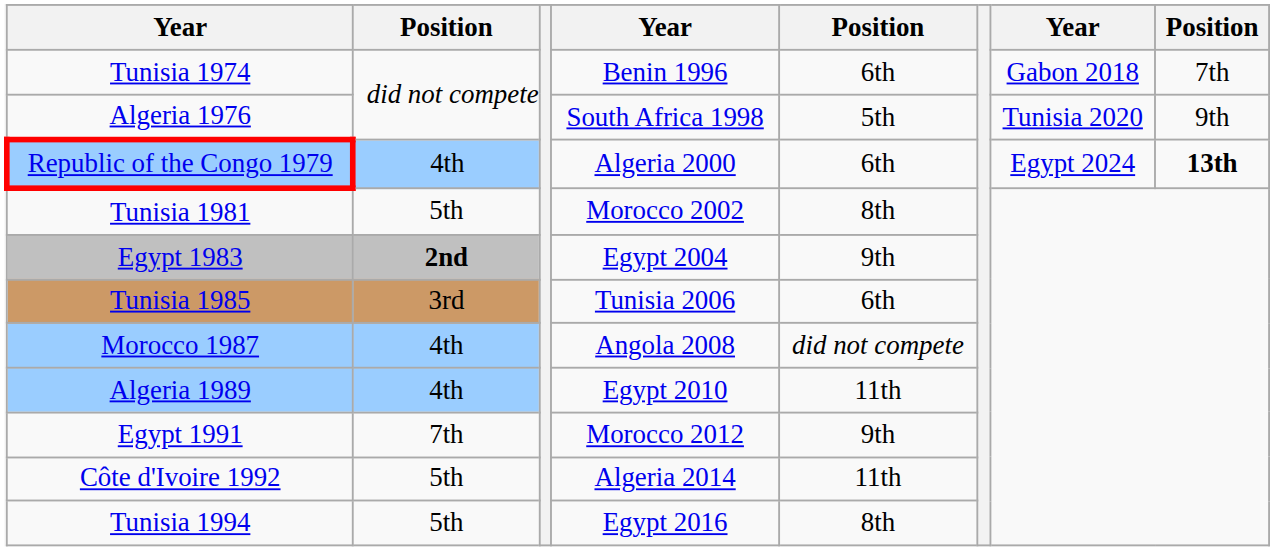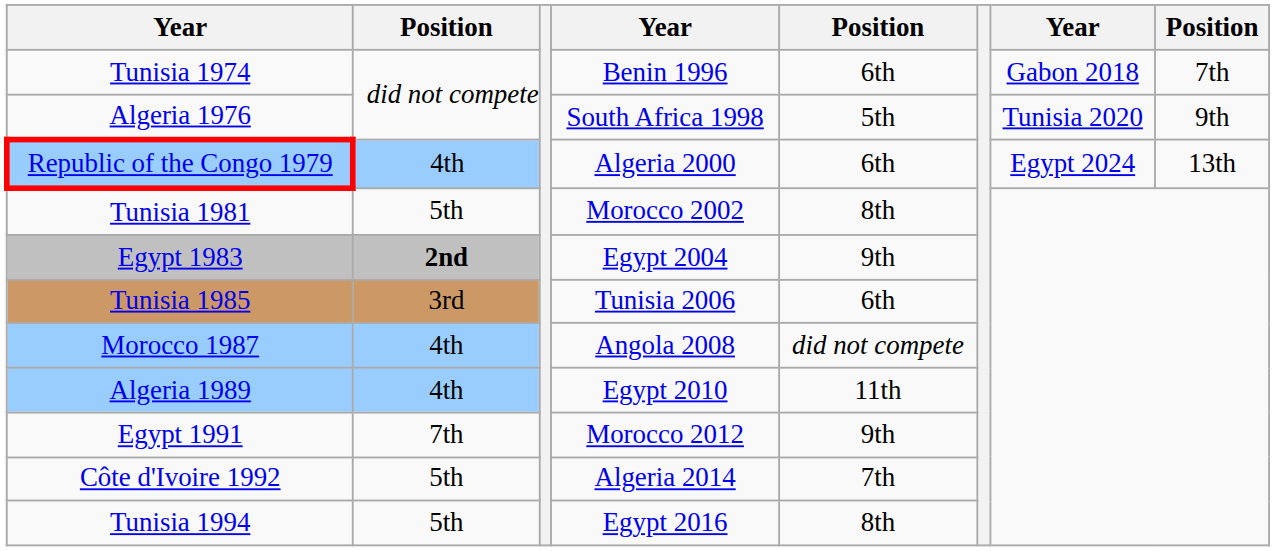 <table class="wikitable" style="text-align: center;font-size:90%;">
 <tr>
 <th>Year</th>
 <th>Position</th>
 <th width="1%" rowspan="12"></th>
 <th>Year</th>
 <th>Position</th>
 <th width="1%" rowspan="12"></th>
 <th>Year</th>
 <th>Position</th>
 </tr>
 <tr>
 <td><a href='#'>Tunisia 1974</a></td>
 <td align=center rowspan=2 colspan=2><em>did not compete</em></td>
 <td><a href='#'>Benin 1996</a></td>
 <td>6th</td>
 <td><a href='#'>Gabon 2018</a></td>
 <td>7th</td>
 </tr>
 <tr>
 <td><a href='#'>Algeria 1976</a></td>
 <td><a href='#'>South Africa 1998</a></td>
 <td>5th</td>
 <td><a href='#'>Tunisia 2020</a></td>
 <td>9th</td>
 </tr>
 <tr>
 <td style="border: 3px solid red" bgcolor=9acdff><a href='#'>Republic of the Congo 1979</a></td>
 <td bgcolor=9acdff>4th</td>
 <td><a href='#'>Algeria 2000</a></td>
 <td>6th</td>
 <td><a href='#'>Egypt 2024</a></td>
-<td><strong>13th</strong></td>
+<td>13th</td>
 </tr>
 <tr>
 <td><a href='#'>Tunisia 1981</a></td>
 <td>5th</td>
 <td><a href='#'>Morocco 2002</a></td>
 <td>8th</td>
 </tr>
 <tr>
 <td bgcolor=silver><a href='#'>Egypt 1983</a></td>
 <td bgcolor=silver><strong>2nd</strong></td>
 <td><a href='#'>Egypt 2004</a></td>
 <td>9th</td>
 </tr>
 <tr>
 <td bgcolor=cc9966><a href='#'>Tunisia 1985</a></td>
 <td bgcolor=cc9966>3rd</td>
 <td><a href='#'>Tunisia 2006</a></td>
 <td>6th</td>
 </tr>
 <tr>
 <td bgcolor=9acdff><a href='#'>Morocco 1987</a></td>
 <td bgcolor=9acdff>4th</td>
 <td><a href='#'>Angola 2008</a></td>
 <td><em>did not compete</em></td>
 </tr>
 <tr>
 <td bgcolor=9acdff><a href='#'>Algeria 1989</a></td>
 <td bgcolor=9acdff>4th</td>
 <td><a href='#'>Egypt 2010</a></td>
 <td>11th</td>
 </tr>
 <tr>
 <td><a href='#'>Egypt 1991</a></td>
 <td>7th</td>
 <td><a href='#'>Morocco 2012</a></td>
 <td>9th</td>
 </tr>
 <tr>
 <td><a href='#'>Côte d'Ivoire 1992</a></td>
 <td>5th</td>
 <td><a href='#'>Algeria 2014</a></td>
-<td>11th</td>
+<td>7th</td>
 </tr>
 <tr>
 <td><a href='#'>Tunisia 1994</a></td>
 <td>5th</td>
 <td><a href='#'>Egypt 2016</a></td>
 <td>8th</td>
 </tr>
 </table>
